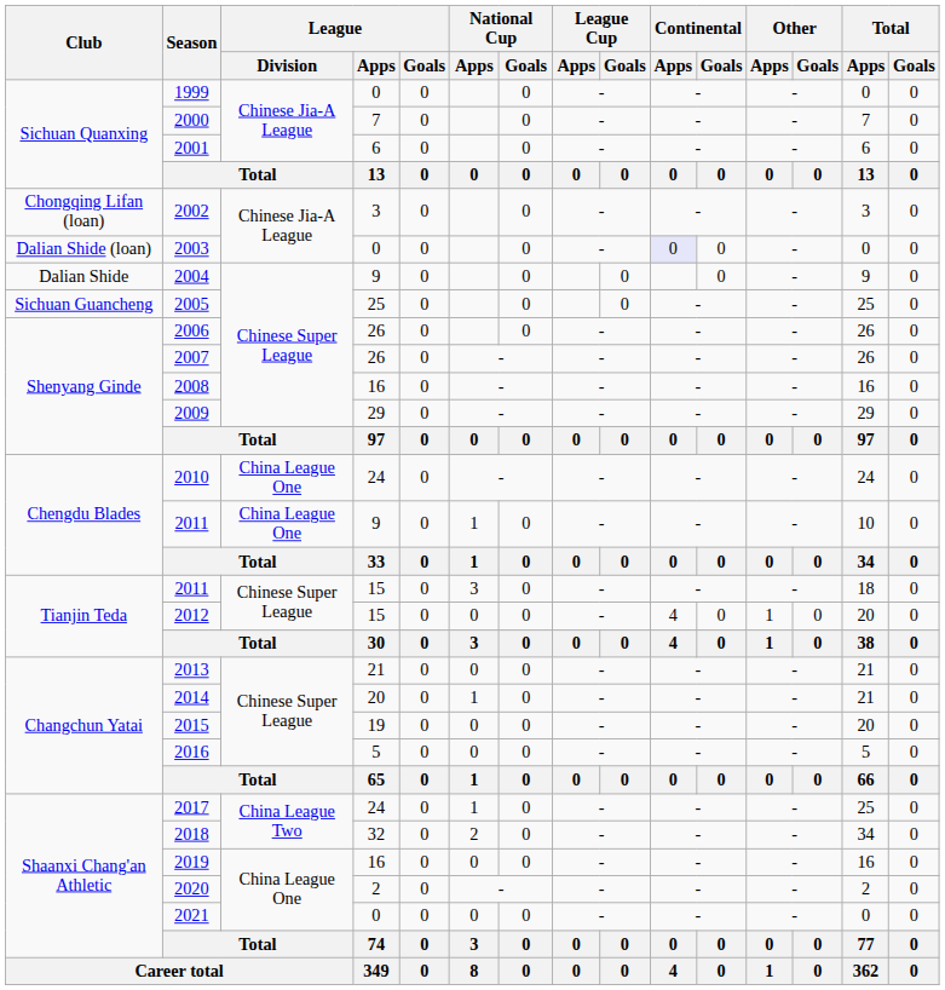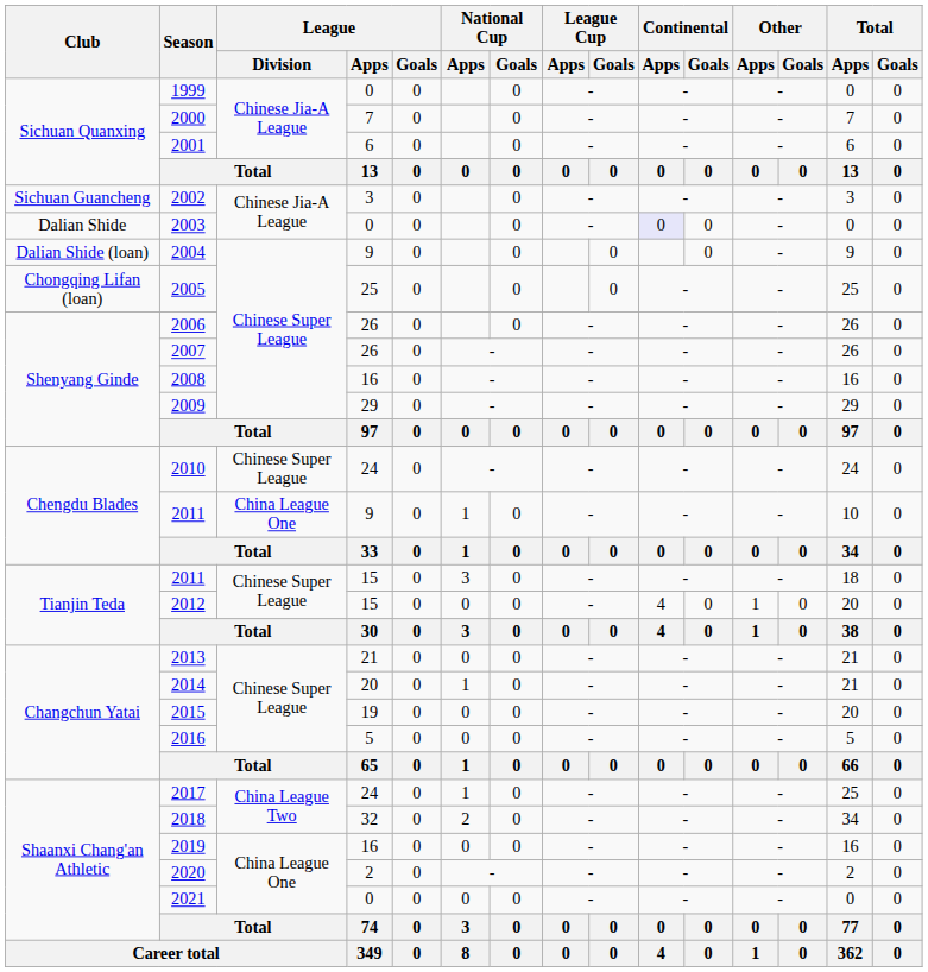 <table class="wikitable" style="text-align: center">
 <tr>
 <th rowspan="2">Club</th>
 <th rowspan="2">Season</th>
 <th colspan="3">League</th>
 <th colspan="2">National Cup</th>
 <th colspan="2">League Cup</th>
 <th colspan="2">Continental</th>
 <th colspan="2">Other</th>
 <th colspan="2">Total</th>
 </tr>
 <tr>
 <th>Division</th>
 <th>Apps</th>
 <th>Goals</th>
 <th>Apps</th>
 <th>Goals</th>
 <th>Apps</th>
 <th>Goals</th>
 <th>Apps</th>
 <th>Goals</th>
 <th>Apps</th>
 <th>Goals</th>
 <th>Apps</th>
 <th>Goals</th>
 </tr>
 <tr>
 <td rowspan=4><a href='#'>Sichuan Quanxing</a></td>
 <td><a href='#'>1999</a></td>
 <td rowspan=3><a href='#'>Chinese Jia-A League</a></td>
 <td>0</td>
 <td>0</td>
 <td></td>
 <td>0</td>
 <td colspan="2">-</td>
 <td colspan="2">-</td>
 <td colspan="2">-</td>
 <td>0</td>
 <td>0</td>
 </tr>
 <tr>
 <td><a href='#'>2000</a></td>
 <td>7</td>
 <td>0</td>
 <td></td>
 <td>0</td>
 <td colspan="2">-</td>
 <td colspan="2">-</td>
 <td colspan="2">-</td>
 <td>7</td>
 <td>0</td>
 </tr>
 <tr>
 <td><a href='#'>2001</a></td>
 <td>6</td>
 <td>0</td>
 <td></td>
 <td>0</td>
 <td colspan="2">-</td>
 <td colspan="2">-</td>
 <td colspan="2">-</td>
 <td>6</td>
 <td>0</td>
 </tr>
 <tr>
 <th colspan="2"><strong>Total</strong></th>
 <th>13</th>
 <th>0</th>
 <th>0</th>
 <th>0</th>
 <th>0</th>
 <th>0</th>
 <th>0</th>
 <th>0</th>
 <th>0</th>
 <th>0</th>
 <th>13</th>
 <th>0</th>
 </tr>
 <tr>
-<td><a href='#'>Chongqing Lifan</a> (loan)</td>
+<td><a href='#'>Sichuan Guancheng</a></td>
 <td><a href='#'>2002</a></td>
 <td rowspan=2>Chinese Jia-A League</td>
 <td>3</td>
 <td>0</td>
 <td></td>
 <td>0</td>
 <td colspan="2">-</td>
 <td colspan="2">-</td>
 <td colspan="2">-</td>
 <td>3</td>
 <td>0</td>
 </tr>
 <tr>
-<td><a href='#'>Dalian Shide</a> (loan)</td>
+<td>Dalian Shide</td>
 <td><a href='#'>2003</a></td>
 <td>0</td>
 <td>0</td>
 <td></td>
 <td>0</td>
 <td colspan="2">-</td>
 <td style="background: lavender;">0</td>
 <td>0</td>
 <td colspan="2">-</td>
 <td>0</td>
 <td>0</td>
 </tr>
 <tr>
-<td>Dalian Shide</td>
+<td><a href='#'>Dalian Shide</a> (loan)</td>
 <td><a href='#'>2004</a></td>
 <td rowspan=6><a href='#'>Chinese Super League</a></td>
 <td>9</td>
 <td>0</td>
 <td></td>
 <td>0</td>
 <td></td>
 <td>0</td>
 <td></td>
 <td>0</td>
 <td colspan="2">-</td>
 <td>9</td>
 <td>0</td>
 </tr>
 <tr>
-<td><a href='#'>Sichuan Guancheng</a></td>
+<td><a href='#'>Chongqing Lifan</a> (loan)</td>
 <td><a href='#'>2005</a></td>
 <td>25</td>
 <td>0</td>
 <td></td>
 <td>0</td>
 <td></td>
 <td>0</td>
 <td colspan="2">-</td>
 <td colspan="2">-</td>
 <td>25</td>
 <td>0</td>
 </tr>
 <tr>
 <td rowspan=5><a href='#'>Shenyang Ginde</a></td>
 <td><a href='#'>2006</a></td>
 <td>26</td>
 <td>0</td>
 <td></td>
 <td>0</td>
 <td colspan="2">-</td>
 <td colspan="2">-</td>
 <td colspan="2">-</td>
 <td>26</td>
 <td>0</td>
 </tr>
 <tr>
 <td><a href='#'>2007</a></td>
 <td>26</td>
 <td>0</td>
 <td colspan="2">-</td>
 <td colspan="2">-</td>
 <td colspan="2">-</td>
 <td colspan="2">-</td>
 <td>26</td>
 <td>0</td>
 </tr>
 <tr>
 <td><a href='#'>2008</a></td>
 <td>16</td>
 <td>0</td>
 <td colspan="2">-</td>
 <td colspan="2">-</td>
 <td colspan="2">-</td>
 <td colspan="2">-</td>
 <td>16</td>
 <td>0</td>
 </tr>
 <tr>
 <td><a href='#'>2009</a></td>
 <td>29</td>
 <td>0</td>
 <td colspan="2">-</td>
 <td colspan="2">-</td>
 <td colspan="2">-</td>
 <td colspan="2">-</td>
 <td>29</td>
 <td>0</td>
 </tr>
 <tr>
 <th colspan="2"><strong>Total</strong></th>
 <th>97</th>
 <th>0</th>
 <th>0</th>
 <th>0</th>
 <th>0</th>
 <th>0</th>
 <th>0</th>
 <th>0</th>
 <th>0</th>
 <th>0</th>
 <th>97</th>
 <th>0</th>
 </tr>
 <tr>
 <td rowspan=3><a href='#'>Chengdu Blades</a></td>
 <td><a href='#'>2010</a></td>
-<td><a href='#'>China League One</a></td>
+<td>Chinese Super League</td>
 <td>24</td>
 <td>0</td>
 <td colspan="2">-</td>
 <td colspan="2">-</td>
 <td colspan="2">-</td>
 <td colspan="2">-</td>
 <td>24</td>
 <td>0</td>
 </tr>
 <tr>
 <td><a href='#'>2011</a></td>
 <td><a href='#'>China League One</a></td>
 <td>9</td>
 <td>0</td>
 <td>1</td>
 <td>0</td>
 <td colspan="2">-</td>
 <td colspan="2">-</td>
 <td colspan="2">-</td>
 <td>10</td>
 <td>0</td>
 </tr>
 <tr>
 <th colspan="2"><strong>Total</strong></th>
 <th>33</th>
 <th>0</th>
 <th>1</th>
 <th>0</th>
 <th>0</th>
 <th>0</th>
 <th>0</th>
 <th>0</th>
 <th>0</th>
 <th>0</th>
 <th>34</th>
 <th>0</th>
 </tr>
 <tr>
 <td rowspan=3><a href='#'>Tianjin Teda</a></td>
 <td><a href='#'>2011</a></td>
 <td rowspan=2>Chinese Super League</td>
 <td>15</td>
 <td>0</td>
 <td>3</td>
 <td>0</td>
 <td colspan="2">-</td>
 <td colspan="2">-</td>
 <td colspan="2">-</td>
 <td>18</td>
 <td>0</td>
 </tr>
 <tr>
 <td><a href='#'>2012</a></td>
 <td>15</td>
 <td>0</td>
 <td>0</td>
 <td>0</td>
 <td colspan="2">-</td>
 <td>4</td>
 <td>0</td>
 <td>1</td>
 <td>0</td>
 <td>20</td>
 <td>0</td>
 </tr>
 <tr>
 <th colspan="2"><strong>Total</strong></th>
 <th>30</th>
 <th>0</th>
 <th>3</th>
 <th>0</th>
 <th>0</th>
 <th>0</th>
 <th>4</th>
 <th>0</th>
 <th>1</th>
 <th>0</th>
 <th>38</th>
 <th>0</th>
 </tr>
 <tr>
 <td rowspan=5><a href='#'>Changchun Yatai</a></td>
 <td><a href='#'>2013</a></td>
 <td rowspan=4>Chinese Super League</td>
 <td>21</td>
 <td>0</td>
 <td>0</td>
 <td>0</td>
 <td colspan="2">-</td>
 <td colspan="2">-</td>
 <td colspan="2">-</td>
 <td>21</td>
 <td>0</td>
 </tr>
 <tr>
 <td><a href='#'>2014</a></td>
 <td>20</td>
 <td>0</td>
 <td>1</td>
 <td>0</td>
 <td colspan="2">-</td>
 <td colspan="2">-</td>
 <td colspan="2">-</td>
 <td>21</td>
 <td>0</td>
 </tr>
 <tr>
 <td><a href='#'>2015</a></td>
 <td>19</td>
 <td>0</td>
 <td>0</td>
 <td>0</td>
 <td colspan="2">-</td>
 <td colspan="2">-</td>
 <td colspan="2">-</td>
 <td>20</td>
 <td>0</td>
 </tr>
 <tr>
 <td><a href='#'>2016</a></td>
 <td>5</td>
 <td>0</td>
 <td>0</td>
 <td>0</td>
 <td colspan="2">-</td>
 <td colspan="2">-</td>
 <td colspan="2">-</td>
 <td>5</td>
 <td>0</td>
 </tr>
 <tr>
 <th colspan="2"><strong>Total</strong></th>
 <th>65</th>
 <th>0</th>
 <th>1</th>
 <th>0</th>
 <th>0</th>
 <th>0</th>
 <th>0</th>
 <th>0</th>
 <th>0</th>
 <th>0</th>
 <th>66</th>
 <th>0</th>
 </tr>
 <tr>
 <td rowspan=6><a href='#'>Shaanxi Chang'an Athletic</a></td>
 <td><a href='#'>2017</a></td>
 <td rowspan=2><a href='#'>China League Two</a></td>
 <td>24</td>
 <td>0</td>
 <td>1</td>
 <td>0</td>
 <td colspan="2">-</td>
 <td colspan="2">-</td>
 <td colspan="2">-</td>
 <td>25</td>
 <td>0</td>
 </tr>
 <tr>
 <td><a href='#'>2018</a></td>
 <td>32</td>
 <td>0</td>
 <td>2</td>
 <td>0</td>
 <td colspan="2">-</td>
 <td colspan="2">-</td>
 <td colspan="2">-</td>
 <td>34</td>
 <td>0</td>
 </tr>
 <tr>
 <td><a href='#'>2019</a></td>
 <td rowspan=3>China League One</td>
 <td>16</td>
 <td>0</td>
 <td>0</td>
 <td>0</td>
 <td colspan="2">-</td>
 <td colspan="2">-</td>
 <td colspan="2">-</td>
 <td>16</td>
 <td>0</td>
 </tr>
 <tr>
 <td><a href='#'>2020</a></td>
 <td>2</td>
 <td>0</td>
 <td colspan="2">-</td>
 <td colspan="2">-</td>
 <td colspan="2">-</td>
 <td colspan="2">-</td>
 <td>2</td>
 <td>0</td>
 </tr>
 <tr>
 <td><a href='#'>2021</a></td>
 <td>0</td>
 <td>0</td>
 <td>0</td>
 <td>0</td>
 <td colspan="2">-</td>
 <td colspan="2">-</td>
 <td colspan="2">-</td>
 <td>0</td>
 <td>0</td>
 </tr>
 <tr>
 <th colspan="2"><strong>Total</strong></th>
 <th>74</th>
 <th>0</th>
 <th>3</th>
 <th>0</th>
 <th>0</th>
 <th>0</th>
 <th>0</th>
 <th>0</th>
 <th>0</th>
 <th>0</th>
 <th>77</th>
 <th>0</th>
 </tr>
 <tr>
 <th colspan=3>Career total</th>
 <th>349</th>
 <th>0</th>
 <th>8</th>
 <th>0</th>
 <th>0</th>
 <th>0</th>
 <th>4</th>
 <th>0</th>
 <th>1</th>
 <th>0</th>
 <th>362</th>
 <th>0</th>
 </tr>
 </table>
